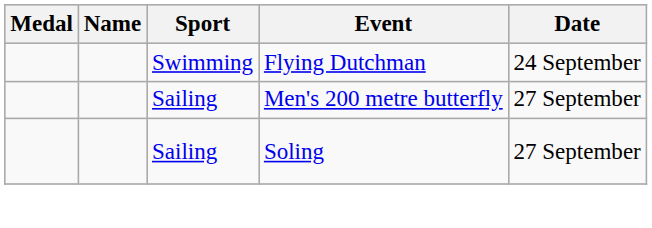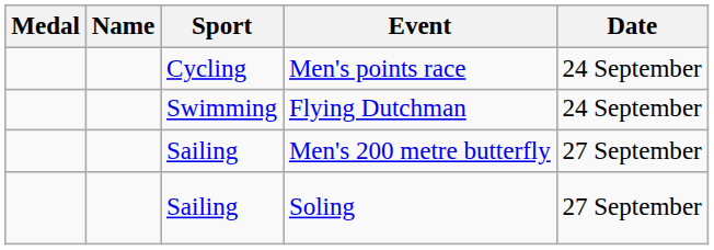 <table class="wikitable sortable" style="font-size:90%">
 <tr>
 <th>Medal</th>
 <th>Name</th>
 <th>Sport</th>
 <th>Event</th>
 <th>Date</th>
+</tr>
+<tr>
+<td></td>
+<td></td>
+<td><a href='#'>Cycling</a></td>
+<td><a href='#'>Men's points race</a></td>
+<td>24 September</td>
 </tr>
 <tr>
 <td></td>
 <td><br></td>
 <td><a href='#'>Swimming</a></td>
 <td><a href='#'>Flying Dutchman</a></td>
 <td>24 September</td>
 </tr>
 <tr>
 <td></td>
 <td></td>
 <td><a href='#'>Sailing</a></td>
 <td><a href='#'>Men's 200 metre butterfly</a></td>
 <td>27 September</td>
 </tr>
 <tr>
 <td></td>
 <td><br><br></td>
 <td><a href='#'>Sailing</a></td>
 <td><a href='#'>Soling</a></td>
 <td>27 September</td>
 </tr>
 </table>
